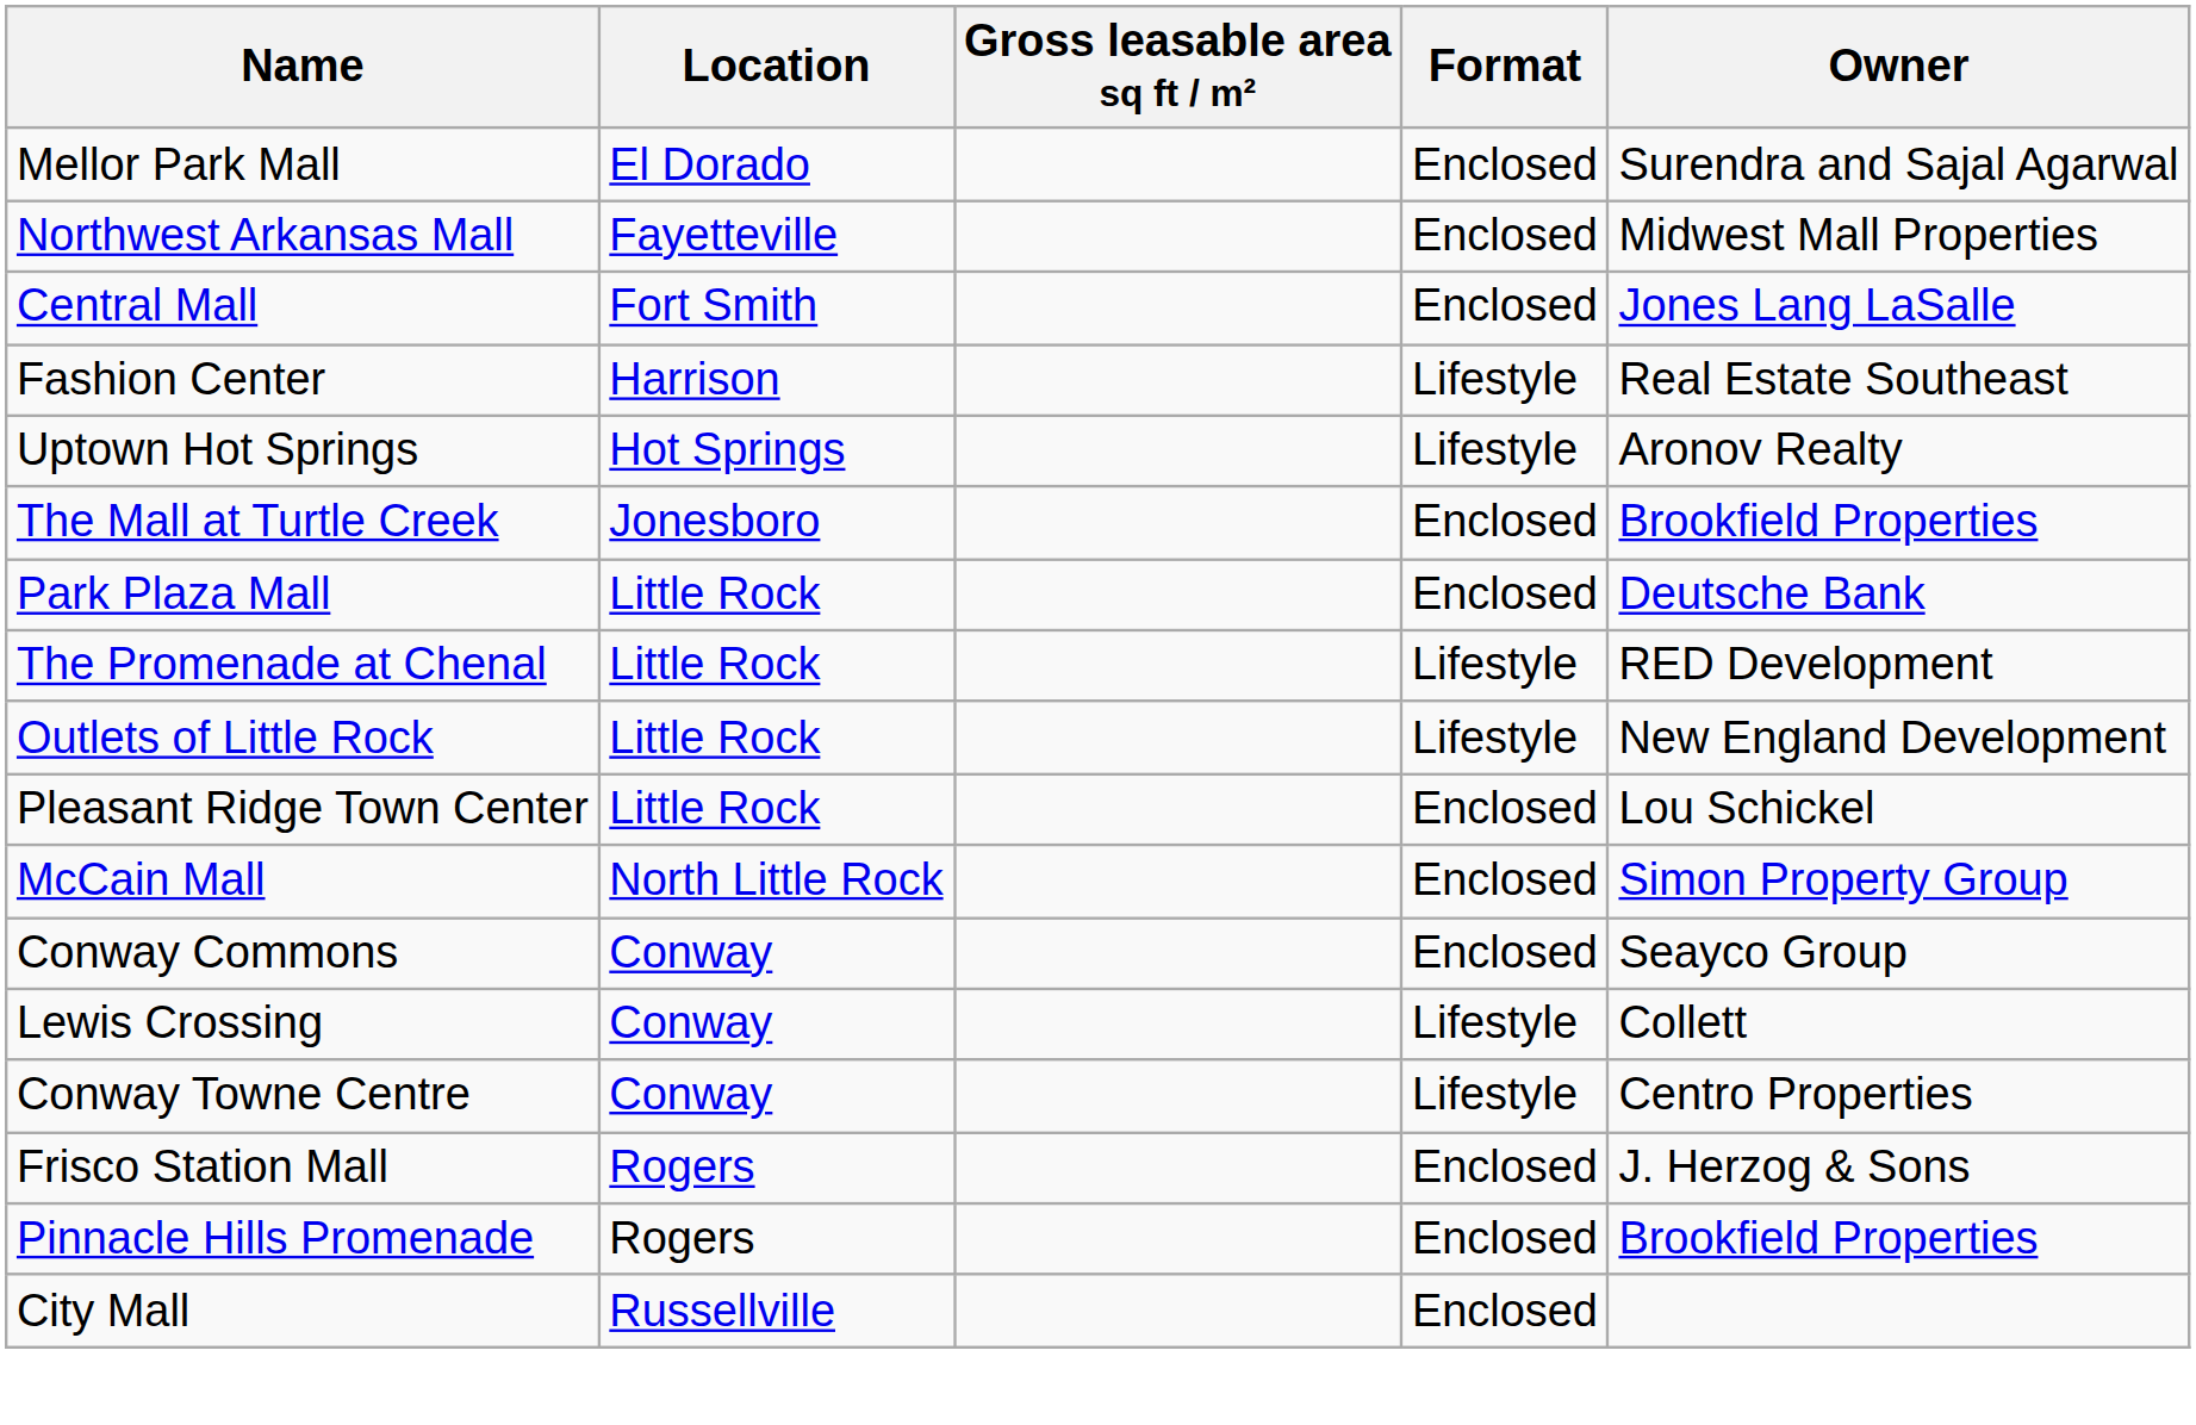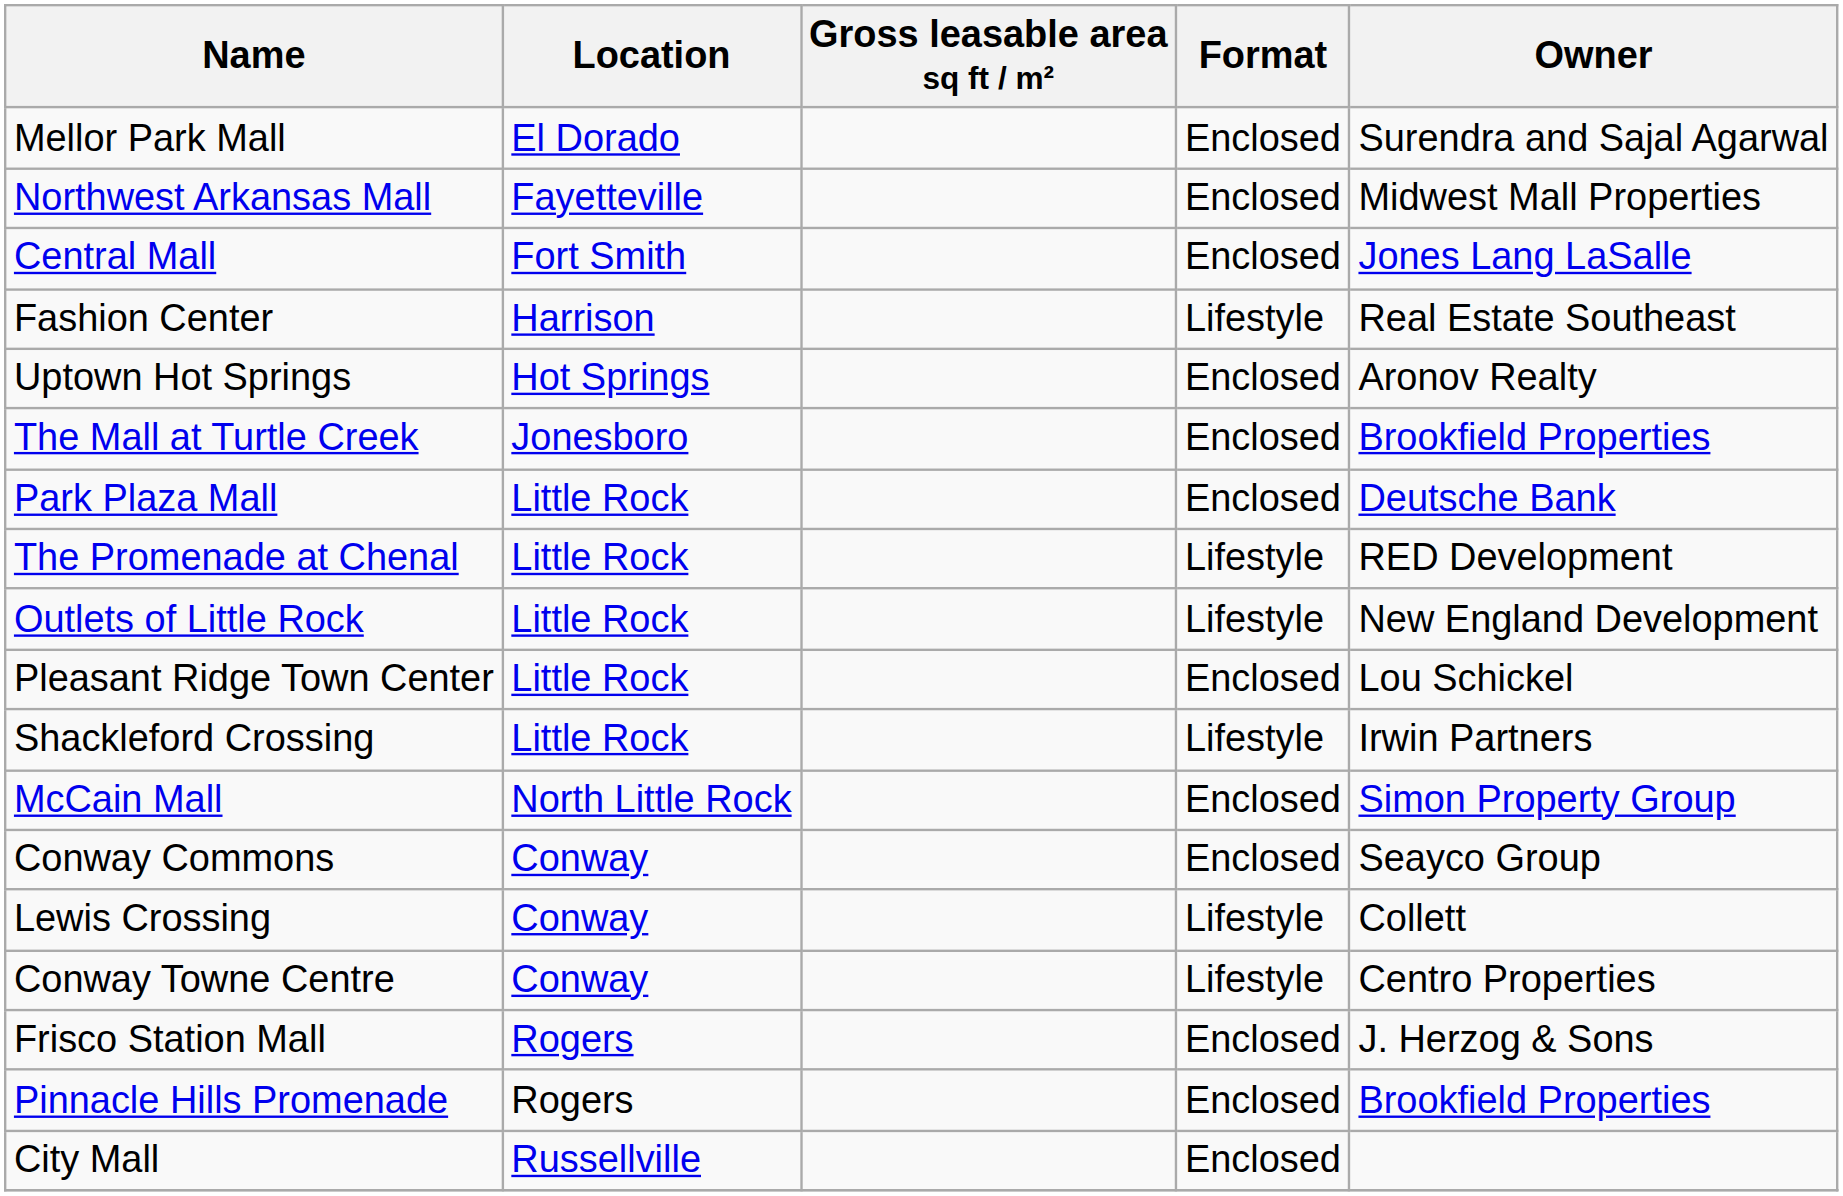 <table class="wikitable sortable">
 <tr>
 <th>Name</th>
 <th>Location</th>
 <th class="unsortable">Gross leasable area<br><small>sq ft / m²</small></th>
 <th class="unsortable">Format</th>
 <th class="unsortable">Owner</th>
 </tr>
 <tr>
 <td>Mellor Park Mall</td>
 <td><a href='#'>El Dorado</a></td>
 <td></td>
 <td>Enclosed</td>
 <td>Surendra and Sajal Agarwal</td>
 </tr>
 <tr>
 <td><a href='#'>Northwest Arkansas Mall</a></td>
 <td><a href='#'>Fayetteville</a></td>
 <td></td>
 <td>Enclosed</td>
 <td>Midwest Mall Properties</td>
 </tr>
 <tr>
 <td><a href='#'>Central Mall</a></td>
 <td><a href='#'>Fort Smith</a></td>
 <td></td>
 <td>Enclosed</td>
 <td><a href='#'>Jones Lang LaSalle</a></td>
 </tr>
 <tr>
 <td>Fashion Center</td>
 <td><a href='#'>Harrison</a></td>
 <td></td>
 <td>Lifestyle</td>
 <td>Real Estate Southeast</td>
 </tr>
 <tr>
 <td>Uptown Hot Springs</td>
 <td><a href='#'>Hot Springs</a></td>
 <td></td>
-<td>Lifestyle</td>
+<td>Enclosed</td>
 <td>Aronov Realty</td>
 </tr>
 <tr>
 <td><a href='#'>The Mall at Turtle Creek</a></td>
 <td><a href='#'>Jonesboro</a></td>
 <td></td>
 <td>Enclosed</td>
 <td><a href='#'>Brookfield Properties</a></td>
 </tr>
 <tr>
 <td><a href='#'>Park Plaza Mall</a></td>
 <td><a href='#'>Little Rock</a></td>
 <td></td>
 <td>Enclosed</td>
 <td><a href='#'>Deutsche Bank</a></td>
 </tr>
 <tr>
 <td><a href='#'>The Promenade at Chenal</a></td>
 <td><a href='#'>Little Rock</a></td>
 <td></td>
 <td>Lifestyle</td>
 <td>RED Development</td>
 </tr>
 <tr>
 <td><a href='#'>Outlets of Little Rock</a></td>
 <td><a href='#'>Little Rock</a></td>
 <td></td>
 <td>Lifestyle</td>
 <td>New England Development</td>
 </tr>
 <tr>
 <td>Pleasant Ridge Town Center</td>
 <td><a href='#'>Little Rock</a></td>
 <td></td>
 <td>Enclosed</td>
 <td>Lou Schickel</td>
+</tr>
+<tr>
+<td>Shackleford Crossing</td>
+<td><a href='#'>Little Rock</a></td>
+<td></td>
+<td>Lifestyle</td>
+<td>Irwin Partners</td>
 </tr>
 <tr>
 <td><a href='#'>McCain Mall</a></td>
 <td><a href='#'>North Little Rock</a></td>
 <td></td>
 <td>Enclosed</td>
 <td><a href='#'>Simon Property Group</a></td>
 </tr>
 <tr>
 <td>Conway Commons</td>
 <td><a href='#'>Conway</a></td>
 <td></td>
 <td>Enclosed</td>
 <td>Seayco Group</td>
 </tr>
 <tr>
 <td>Lewis Crossing</td>
 <td><a href='#'>Conway</a></td>
 <td></td>
 <td>Lifestyle</td>
 <td>Collett</td>
 </tr>
 <tr>
 <td>Conway Towne Centre</td>
 <td><a href='#'>Conway</a></td>
 <td></td>
 <td>Lifestyle</td>
 <td>Centro Properties</td>
 </tr>
 <tr>
 <td>Frisco Station Mall</td>
 <td><a href='#'>Rogers</a></td>
 <td></td>
 <td>Enclosed</td>
 <td>J. Herzog & Sons</td>
 </tr>
 <tr>
 <td><a href='#'>Pinnacle Hills Promenade</a></td>
 <td>Rogers</td>
 <td></td>
 <td>Enclosed</td>
 <td><a href='#'>Brookfield Properties</a></td>
 </tr>
 <tr>
 <td>City Mall</td>
 <td><a href='#'>Russellville</a></td>
 <td></td>
 <td>Enclosed</td>
 <td></td>
 </tr>
 <tr>
 </tr>
 </table>
